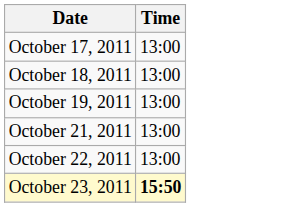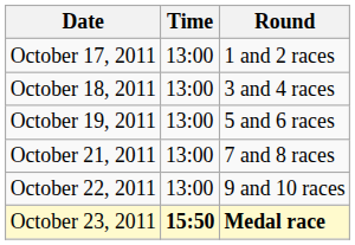 <table class="wikitable">
 <tr>
 <th>Date</th>
 <th>Time</th>
+<th>Round</th>
 </tr>
 <tr>
 <td>October 17, 2011</td>
 <td>13:00</td>
+<td>1 and 2 races</td>
 </tr>
 <tr>
 <td>October 18, 2011</td>
 <td>13:00</td>
+<td>3 and 4 races</td>
 </tr>
 <tr>
 <td>October 19, 2011</td>
 <td>13:00</td>
+<td>5 and 6 races</td>
 </tr>
 <tr>
 <td>October 21, 2011</td>
 <td>13:00</td>
+<td>7 and 8 races</td>
 </tr>
 <tr>
 <td>October 22, 2011</td>
 <td>13:00</td>
+<td>9 and 10 races</td>
 </tr>
 <tr style=background:lemonchiffon>
 <td>October 23, 2011</td>
 <td><strong>15:50</strong></td>
+<td><strong>Medal race</strong></td>
 </tr>
 </table>
